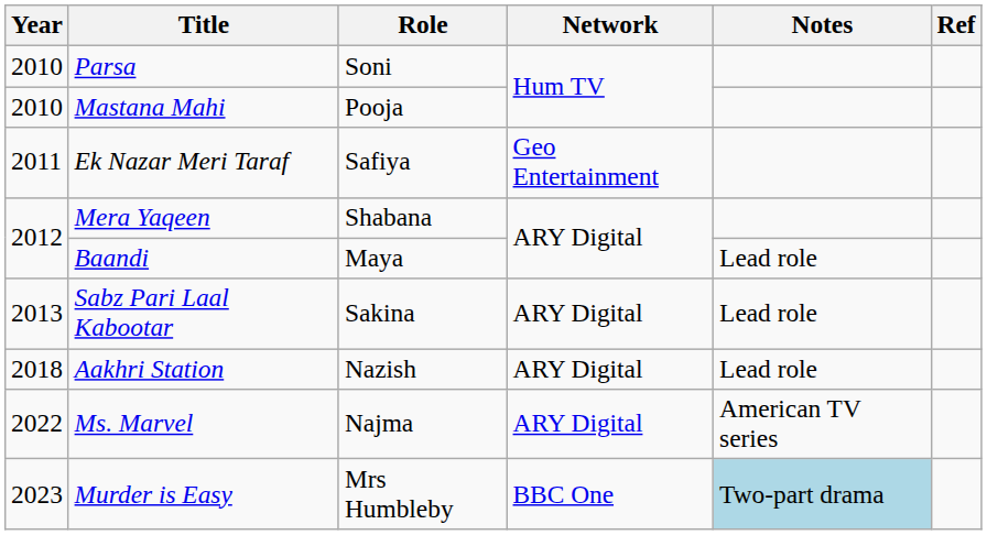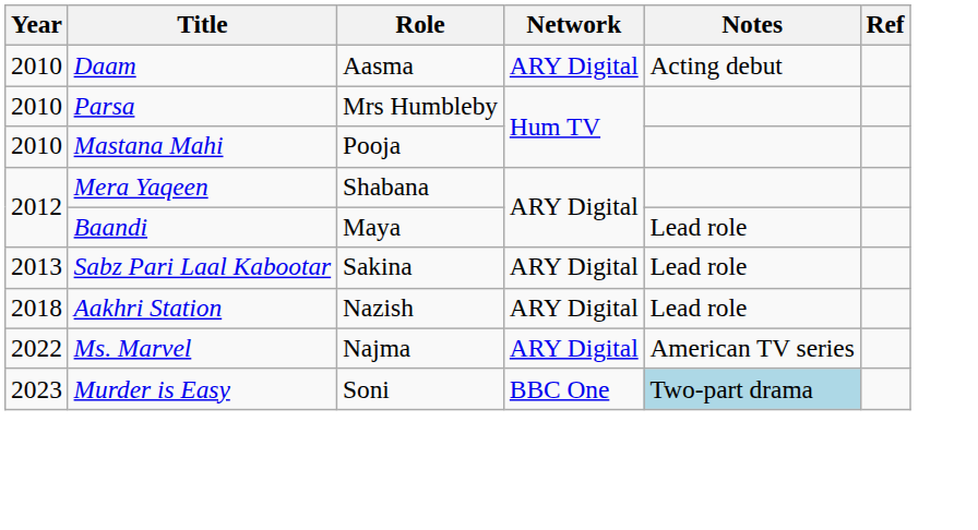 <table class="wikitable">
 <tr>
 <th>Year</th>
 <th>Title</th>
 <th>Role</th>
 <th>Network</th>
 <th>Notes</th>
 <th>Ref</th>
 </tr>
 <tr>
 <td>2010</td>
+<td><em><a href='#'>Daam</a></em></td>
+<td>Aasma</td>
+<td><a href='#'>ARY Digital</a></td>
+<td>Acting debut</td>
+<td></td>
+</tr>
+<tr>
+<td>2010</td>
 <td><em><a href='#'>Parsa</a></em></td>
-<td>Soni</td>
+<td>Mrs Humbleby</td>
 <td rowspan="2"><a href='#'>Hum TV</a></td>
 <td></td>
 <td></td>
 </tr>
 <tr>
 <td>2010</td>
 <td><em><a href='#'>Mastana Mahi</a></em></td>
 <td>Pooja</td>
-<td></td>
-<td></td>
-</tr>
-<tr>
-<td>2011</td>
-<td><em>Ek Nazar Meri Taraf</em></td>
-<td>Safiya</td>
-<td><a href='#'>Geo Entertainment</a></td>
 <td></td>
 <td></td>
 </tr>
 <tr>
 <td rowspan="2">2012</td>
 <td><em><a href='#'>Mera Yaqeen</a></em></td>
 <td>Shabana</td>
 <td rowspan="2">ARY Digital</td>
 <td></td>
 <td></td>
 </tr>
 <tr>
 <td><em><a href='#'>Baandi</a></em></td>
 <td>Maya</td>
 <td>Lead role</td>
 <td></td>
 </tr>
 <tr>
 <td>2013</td>
 <td><em><a href='#'>Sabz Pari Laal Kabootar</a></em></td>
 <td>Sakina</td>
 <td>ARY Digital</td>
 <td>Lead role</td>
 <td></td>
 </tr>
 <tr>
 <td>2018</td>
 <td><em><a href='#'>Aakhri Station</a></em></td>
 <td>Nazish</td>
 <td>ARY Digital</td>
 <td>Lead role</td>
 <td></td>
 </tr>
 <tr>
 <td>2022</td>
 <td><em><a href='#'>Ms. Marvel</a></em></td>
 <td>Najma</td>
 <td><a href='#'>ARY Digital</a></td>
 <td>American TV series</td>
 <td></td>
 </tr>
 <tr>
 <td>2023</td>
 <td><em><a href='#'>Murder is Easy</a></em></td>
-<td>Mrs Humbleby</td>
+<td>Soni</td>
 <td><a href='#'>BBC One</a></td>
 <td style="background: lightblue;">Two-part drama</td>
 <td></td>
 </tr>
 </table>
